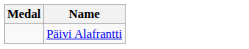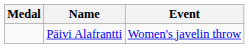 <table class="wikitable sortable" style="font-size:100%">
 <tr>
 <th>Medal</th>
 <th>Name</th>
+<th>Event</th>
 </tr>
 <tr>
 <td align=center></td>
 <td><a href='#'>Päivi Alafrantti</a></td>
+<td><a href='#'>Women's javelin throw</a></td>
 </tr>
 </table>
